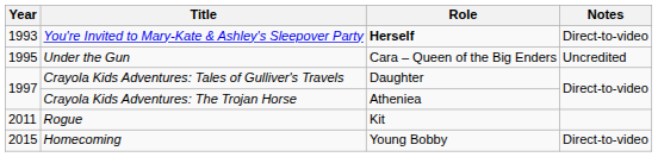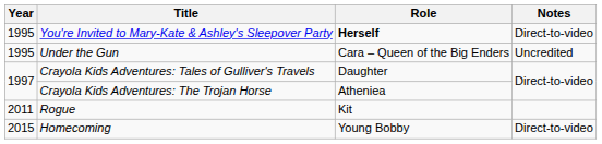 <table class="wikitable sortable">
 <tr>
 <th>Year</th>
 <th>Title</th>
 <th>Role</th>
 <th class="unsortable">Notes</th>
 </tr>
 <tr>
-<td>1993</td>
+<td>1995</td>
 <td><em><a href='#'>You're Invited to Mary-Kate & Ashley's Sleepover Party</a></em></td>
 <td><strong>Herself</strong></td>
 <td>Direct-to-video</td>
 </tr>
 <tr>
 <td>1995</td>
 <td><em>Under the Gun</em></td>
 <td>Cara – Queen of the Big Enders</td>
 <td>Uncredited</td>
 </tr>
 <tr>
 <td rowspan=2>1997</td>
 <td><em>Crayola Kids Adventures: Tales of Gulliver's Travels</em></td>
 <td>Daughter</td>
 <td rowspan=2>Direct-to-video</td>
 </tr>
 <tr>
 <td><em>Crayola Kids Adventures: The Trojan Horse</em></td>
 <td>Atheniea</td>
 </tr>
 <tr>
 <td>2011</td>
 <td><em>Rogue</em></td>
 <td>Kit</td>
 <td></td>
 </tr>
 <tr>
 <td>2015</td>
 <td><em>Homecoming</em></td>
 <td>Young Bobby</td>
 <td>Direct-to-video</td>
 </tr>
 </table>
